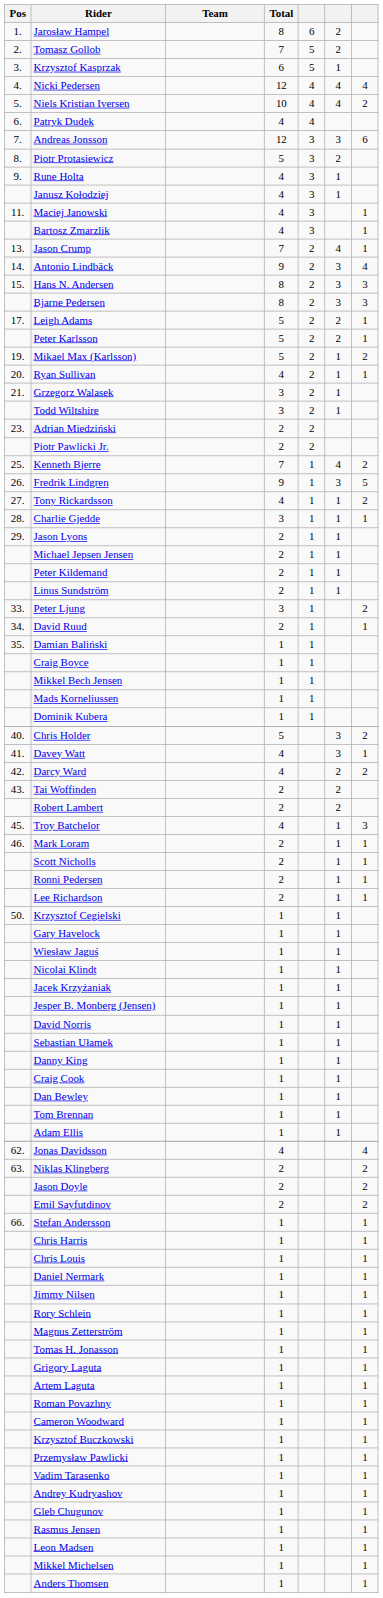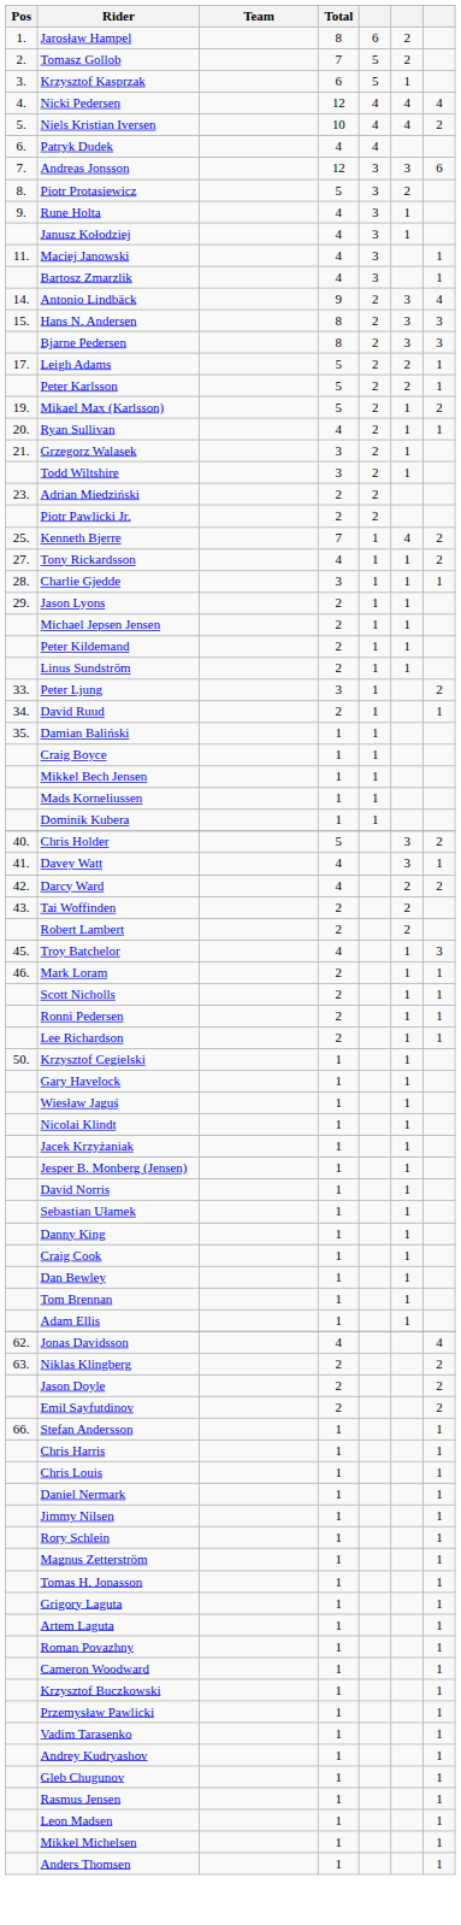 <table class="wikitable" style="font-size: 95%">
 <tr>
 <th width=30px>Pos</th>
 <th width=180px>Rider</th>
 <th width=130px>Team</th>
 <th width=40px>Total</th>
 <th width=30px ></th>
 <th width=30px ></th>
 <th width=30px ></th>
 </tr>
 <tr align=center>
 <td>1.</td>
 <td align=left><a href='#'>Jarosław Hampel</a></td>
 <td align=left></td>
 <td>8</td>
 <td>6</td>
 <td>2</td>
 <td></td>
 </tr>
 <tr align=center>
 <td>2.</td>
 <td align=left><a href='#'>Tomasz Gollob</a></td>
 <td align=left></td>
 <td>7</td>
 <td>5</td>
 <td>2</td>
 <td></td>
 </tr>
 <tr align=center>
 <td>3.</td>
 <td align=left><a href='#'>Krzysztof Kasprzak</a></td>
 <td align=left></td>
 <td>6</td>
 <td>5</td>
 <td>1</td>
 <td></td>
 </tr>
 <tr align=center>
 <td>4.</td>
 <td align=left><a href='#'>Nicki Pedersen</a></td>
 <td align=left></td>
 <td>12</td>
 <td>4</td>
 <td>4</td>
 <td>4</td>
 </tr>
 <tr align=center>
 <td>5.</td>
 <td align=left><a href='#'>Niels Kristian Iversen</a></td>
 <td align=left></td>
 <td>10</td>
 <td>4</td>
 <td>4</td>
 <td>2</td>
 </tr>
 <tr align=center>
 <td>6.</td>
 <td align=left><a href='#'>Patryk Dudek</a></td>
 <td align=left></td>
 <td>4</td>
 <td>4</td>
 <td></td>
 <td></td>
 </tr>
 <tr align=center>
 <td>7.</td>
 <td align=left><a href='#'>Andreas Jonsson</a></td>
 <td align=left></td>
 <td>12</td>
 <td>3</td>
 <td>3</td>
 <td>6</td>
 </tr>
 <tr align=center>
 <td>8.</td>
 <td align=left><a href='#'>Piotr Protasiewicz</a></td>
 <td align=left></td>
 <td>5</td>
 <td>3</td>
 <td>2</td>
 <td></td>
 </tr>
 <tr align=center>
 <td>9.</td>
 <td align=left><a href='#'>Rune Holta</a></td>
 <td align=left></td>
 <td>4</td>
 <td>3</td>
 <td>1</td>
 <td></td>
 </tr>
 <tr align=center>
 <td></td>
 <td align=left><a href='#'>Janusz Kołodziej</a></td>
 <td align=left></td>
 <td>4</td>
 <td>3</td>
 <td>1</td>
 <td></td>
 </tr>
 <tr align=center>
 <td>11.</td>
 <td align=left><a href='#'>Maciej Janowski</a></td>
 <td align=left></td>
 <td>4</td>
 <td>3</td>
 <td></td>
 <td>1</td>
 </tr>
 <tr align=center>
 <td></td>
 <td align=left><a href='#'>Bartosz Zmarzlik</a></td>
 <td align=left></td>
 <td>4</td>
 <td>3</td>
 <td></td>
 <td>1</td>
 </tr>
 <tr align=center>
-<td>13.</td>
-<td align=left><a href='#'>Jason Crump</a></td>
-<td align=left></td>
-<td>7</td>
-<td>2</td>
-<td>4</td>
-<td>1</td>
-</tr>
-<tr align=center>
 <td>14.</td>
 <td align=left><a href='#'>Antonio Lindbäck</a></td>
 <td align=left></td>
 <td>9</td>
 <td>2</td>
 <td>3</td>
 <td>4</td>
 </tr>
 <tr align=center>
 <td>15.</td>
 <td align=left><a href='#'>Hans N. Andersen</a></td>
 <td align=left></td>
 <td>8</td>
 <td>2</td>
 <td>3</td>
 <td>3</td>
 </tr>
 <tr align=center>
 <td></td>
 <td align=left><a href='#'>Bjarne Pedersen</a></td>
 <td align=left></td>
 <td>8</td>
 <td>2</td>
 <td>3</td>
 <td>3</td>
 </tr>
 <tr align=center>
 <td>17.</td>
 <td align=left><a href='#'>Leigh Adams</a></td>
 <td align=left></td>
 <td>5</td>
 <td>2</td>
 <td>2</td>
 <td>1</td>
 </tr>
 <tr align=center>
 <td></td>
 <td align=left><a href='#'>Peter Karlsson</a></td>
 <td align=left></td>
 <td>5</td>
 <td>2</td>
 <td>2</td>
 <td>1</td>
 </tr>
 <tr align=center>
 <td>19.</td>
 <td align=left><a href='#'>Mikael Max (Karlsson)</a></td>
 <td align=left></td>
 <td>5</td>
 <td>2</td>
 <td>1</td>
 <td>2</td>
 </tr>
 <tr align=center>
 <td>20.</td>
 <td align=left><a href='#'>Ryan Sullivan</a></td>
 <td align=left></td>
 <td>4</td>
 <td>2</td>
 <td>1</td>
 <td>1</td>
 </tr>
 <tr align=center>
 <td>21.</td>
 <td align=left><a href='#'>Grzegorz Walasek</a></td>
 <td align=left></td>
 <td>3</td>
 <td>2</td>
 <td>1</td>
 <td></td>
 </tr>
 <tr align=center>
 <td></td>
 <td align=left><a href='#'>Todd Wiltshire</a></td>
 <td align=left></td>
 <td>3</td>
 <td>2</td>
 <td>1</td>
 <td></td>
 </tr>
 <tr align=center>
 <td>23.</td>
 <td align=left><a href='#'>Adrian Miedziński</a></td>
 <td align=left></td>
 <td>2</td>
 <td>2</td>
 <td></td>
 <td></td>
 </tr>
 <tr align=center>
 <td></td>
 <td align=left><a href='#'>Piotr Pawlicki Jr.</a></td>
 <td align=left></td>
 <td>2</td>
 <td>2</td>
 <td></td>
 <td></td>
 </tr>
 <tr align=center>
 <td>25.</td>
 <td align=left><a href='#'>Kenneth Bjerre</a></td>
 <td align=left></td>
 <td>7</td>
 <td>1</td>
 <td>4</td>
 <td>2</td>
-</tr>
-<tr align=center>
-<td>26.</td>
-<td align=left><a href='#'>Fredrik Lindgren</a></td>
-<td align=left></td>
-<td>9</td>
-<td>1</td>
-<td>3</td>
-<td>5</td>
 </tr>
 <tr align=center>
 <td>27.</td>
 <td align=left><a href='#'>Tony Rickardsson</a></td>
 <td align=left></td>
 <td>4</td>
 <td>1</td>
 <td>1</td>
 <td>2</td>
 </tr>
 <tr align=center>
 <td>28.</td>
 <td align=left><a href='#'>Charlie Gjedde</a></td>
 <td align=left></td>
 <td>3</td>
 <td>1</td>
 <td>1</td>
 <td>1</td>
 </tr>
 <tr align=center>
 <td>29.</td>
 <td align=left><a href='#'>Jason Lyons</a></td>
 <td align=left></td>
 <td>2</td>
 <td>1</td>
 <td>1</td>
 <td></td>
 </tr>
 <tr align=center>
 <td></td>
 <td align=left><a href='#'>Michael Jepsen Jensen</a></td>
 <td align=left></td>
 <td>2</td>
 <td>1</td>
 <td>1</td>
 <td></td>
 </tr>
 <tr align=center>
 <td></td>
 <td align=left><a href='#'>Peter Kildemand</a></td>
 <td align=left></td>
 <td>2</td>
 <td>1</td>
 <td>1</td>
 <td></td>
 </tr>
 <tr align=center>
 <td></td>
 <td align=left><a href='#'>Linus Sundström</a></td>
 <td align=left></td>
 <td>2</td>
 <td>1</td>
 <td>1</td>
 <td></td>
 </tr>
 <tr align=center>
 <td>33.</td>
 <td align=left><a href='#'>Peter Ljung</a></td>
 <td align=left></td>
 <td>3</td>
 <td>1</td>
 <td></td>
 <td>2</td>
 </tr>
 <tr align=center>
 <td>34.</td>
 <td align=left><a href='#'>David Ruud</a></td>
 <td align=left></td>
 <td>2</td>
 <td>1</td>
 <td></td>
 <td>1</td>
 </tr>
 <tr align=center>
 <td>35.</td>
 <td align=left><a href='#'>Damian Baliński</a></td>
 <td align=left></td>
 <td>1</td>
 <td>1</td>
 <td></td>
 <td></td>
 </tr>
 <tr align=center>
 <td></td>
 <td align=left><a href='#'>Craig Boyce</a></td>
 <td align=left></td>
 <td>1</td>
 <td>1</td>
 <td></td>
 <td></td>
 </tr>
 <tr align=center>
 <td></td>
 <td align=left><a href='#'>Mikkel Bech Jensen</a></td>
 <td align=left></td>
 <td>1</td>
 <td>1</td>
 <td></td>
 <td></td>
 </tr>
 <tr align=center>
 <td></td>
 <td align=left><a href='#'>Mads Korneliussen</a></td>
 <td align=left></td>
 <td>1</td>
 <td>1</td>
 <td></td>
 <td></td>
 </tr>
 <tr align=center>
 <td></td>
 <td align=left><a href='#'>Dominik Kubera</a></td>
 <td align=left></td>
 <td>1</td>
 <td>1</td>
 <td></td>
 <td></td>
 </tr>
 <tr align=center>
 </tr>
 <tr align=center>
 <td>40.</td>
 <td align=left><a href='#'>Chris Holder</a></td>
 <td align=left></td>
 <td>5</td>
 <td></td>
 <td>3</td>
 <td>2</td>
 </tr>
 <tr align=center>
 <td>41.</td>
 <td align=left><a href='#'>Davey Watt</a></td>
 <td align=left></td>
 <td>4</td>
 <td></td>
 <td>3</td>
 <td>1</td>
 </tr>
 <tr align=center>
 <td>42.</td>
 <td align=left><a href='#'>Darcy Ward</a></td>
 <td align=left></td>
 <td>4</td>
 <td></td>
 <td>2</td>
 <td>2</td>
 </tr>
 <tr align=center>
 <td>43.</td>
 <td align=left><a href='#'>Tai Woffinden</a></td>
 <td align=left></td>
 <td>2</td>
 <td></td>
 <td>2</td>
 <td></td>
 </tr>
 <tr align=center>
 <td></td>
 <td align=left><a href='#'>Robert Lambert</a></td>
 <td align=left></td>
 <td>2</td>
 <td></td>
 <td>2</td>
 <td></td>
 </tr>
 <tr align=center>
 <td>45.</td>
 <td align=left><a href='#'>Troy Batchelor</a></td>
 <td align=left></td>
 <td>4</td>
 <td></td>
 <td>1</td>
 <td>3</td>
 </tr>
 <tr align=center>
 <td>46.</td>
 <td align=left><a href='#'>Mark Loram</a></td>
 <td align=left></td>
 <td>2</td>
 <td></td>
 <td>1</td>
 <td>1</td>
 </tr>
 <tr align=center>
 <td></td>
 <td align=left><a href='#'>Scott Nicholls</a></td>
 <td align=left></td>
 <td>2</td>
 <td></td>
 <td>1</td>
 <td>1</td>
 </tr>
 <tr align=center>
 <td></td>
 <td align=left><a href='#'>Ronni Pedersen</a></td>
 <td align=left></td>
 <td>2</td>
 <td></td>
 <td>1</td>
 <td>1</td>
 </tr>
 <tr align=center>
 <td></td>
 <td align=left><a href='#'>Lee Richardson</a></td>
 <td align=left></td>
 <td>2</td>
 <td></td>
 <td>1</td>
 <td>1</td>
 </tr>
 <tr align=center>
 <td>50.</td>
 <td align=left><a href='#'>Krzysztof Cegielski</a></td>
 <td align=left></td>
 <td>1</td>
 <td></td>
 <td>1</td>
 <td></td>
 </tr>
 <tr align=center>
 <td></td>
 <td align=left><a href='#'>Gary Havelock</a></td>
 <td align=left></td>
 <td>1</td>
 <td></td>
 <td>1</td>
 <td></td>
 </tr>
 <tr align=center>
 <td></td>
 <td align=left><a href='#'>Wiesław Jaguś</a></td>
 <td align=left></td>
 <td>1</td>
 <td></td>
 <td>1</td>
 <td></td>
 </tr>
 <tr align=center>
 <td></td>
 <td align=left><a href='#'>Nicolai Klindt</a></td>
 <td align=left></td>
 <td>1</td>
 <td></td>
 <td>1</td>
 <td></td>
 </tr>
 <tr align=center>
 <td></td>
 <td align=left><a href='#'>Jacek Krzyżaniak</a></td>
 <td align=left></td>
 <td>1</td>
 <td></td>
 <td>1</td>
 <td></td>
 </tr>
 <tr align=center>
 <td></td>
 <td align=left><a href='#'>Jesper B. Monberg (Jensen)</a></td>
 <td align=left></td>
 <td>1</td>
 <td></td>
 <td>1</td>
 <td></td>
 </tr>
 <tr align=center>
 <td></td>
 <td align=left><a href='#'>David Norris</a></td>
 <td align=left></td>
 <td>1</td>
 <td></td>
 <td>1</td>
 <td></td>
 </tr>
 <tr align=center>
 <td></td>
 <td align=left><a href='#'>Sebastian Ułamek</a></td>
 <td align=left></td>
 <td>1</td>
 <td></td>
 <td>1</td>
 <td></td>
 </tr>
 <tr align=center>
 <td></td>
 <td align=left><a href='#'>Danny King</a></td>
 <td align=left></td>
 <td>1</td>
 <td></td>
 <td>1</td>
 <td></td>
 </tr>
 <tr align=center>
 <td></td>
 <td align=left><a href='#'>Craig Cook</a></td>
 <td align=left></td>
 <td>1</td>
 <td></td>
 <td>1</td>
 <td></td>
 </tr>
 <tr align=center>
 <td></td>
 <td align=left><a href='#'>Dan Bewley</a></td>
 <td align=left></td>
 <td>1</td>
 <td></td>
 <td>1</td>
 <td></td>
 </tr>
 <tr align=center>
 <td></td>
 <td align=left><a href='#'>Tom Brennan</a></td>
 <td align=left></td>
 <td>1</td>
 <td></td>
 <td>1</td>
 <td></td>
 </tr>
 <tr align=center>
 <td></td>
 <td align=left><a href='#'>Adam Ellis</a></td>
 <td align=left></td>
 <td>1</td>
 <td></td>
 <td>1</td>
 <td></td>
 </tr>
 <tr align=center>
 </tr>
 <tr align=center>
 <td>62.</td>
 <td align=left><a href='#'>Jonas Davidsson</a></td>
 <td align=left></td>
 <td>4</td>
 <td></td>
 <td></td>
 <td>4</td>
 </tr>
 <tr align=center>
 <td>63.</td>
 <td align=left><a href='#'>Niklas Klingberg</a></td>
 <td align=left></td>
 <td>2</td>
 <td></td>
 <td></td>
 <td>2</td>
 </tr>
 <tr align=center>
 <td></td>
 <td align=left><a href='#'>Jason Doyle</a></td>
 <td align=left></td>
 <td>2</td>
 <td></td>
 <td></td>
 <td>2</td>
 </tr>
 <tr align=center>
 <td></td>
 <td align=left><a href='#'>Emil Sayfutdinov</a></td>
 <td align=left></td>
 <td>2</td>
 <td></td>
 <td></td>
 <td>2</td>
 </tr>
 <tr align=center>
 <td>66.</td>
 <td align=left><a href='#'>Stefan Andersson</a></td>
 <td align=left></td>
 <td>1</td>
 <td></td>
 <td></td>
 <td>1</td>
 </tr>
 <tr align=center>
 <td></td>
 <td align=left><a href='#'>Chris Harris</a></td>
 <td align=left></td>
 <td>1</td>
 <td></td>
 <td></td>
 <td>1</td>
 </tr>
 <tr align=center>
 <td></td>
 <td align=left><a href='#'>Chris Louis</a></td>
 <td align=left></td>
 <td>1</td>
 <td></td>
 <td></td>
 <td>1</td>
 </tr>
 <tr align=center>
 <td></td>
 <td align=left><a href='#'>Daniel Nermark</a></td>
 <td align=left></td>
 <td>1</td>
 <td></td>
 <td></td>
 <td>1</td>
 </tr>
 <tr align=center>
 <td></td>
 <td align=left><a href='#'>Jimmy Nilsen</a></td>
 <td align=left></td>
 <td>1</td>
 <td></td>
 <td></td>
 <td>1</td>
 </tr>
 <tr align=center>
 <td></td>
 <td align=left><a href='#'>Rory Schlein</a></td>
 <td align=left></td>
 <td>1</td>
 <td></td>
 <td></td>
 <td>1</td>
 </tr>
 <tr align=center>
 <td></td>
 <td align=left><a href='#'>Magnus Zetterström</a></td>
 <td align=left></td>
 <td>1</td>
 <td></td>
 <td></td>
 <td>1</td>
 </tr>
 <tr align=center>
 <td></td>
 <td align=left><a href='#'>Tomas H. Jonasson</a></td>
 <td align=left></td>
 <td>1</td>
 <td></td>
 <td></td>
 <td>1</td>
 </tr>
 <tr align=center>
 <td></td>
 <td align=left><a href='#'>Grigory Laguta</a></td>
 <td align=left></td>
 <td>1</td>
 <td></td>
 <td></td>
 <td>1</td>
 </tr>
 <tr align=center>
 <td></td>
 <td align=left><a href='#'>Artem Laguta</a></td>
 <td align=left></td>
 <td>1</td>
 <td></td>
 <td></td>
 <td>1</td>
 </tr>
 <tr align=center>
 <td></td>
 <td align=left><a href='#'>Roman Povazhny</a></td>
 <td align=left></td>
 <td>1</td>
 <td></td>
 <td></td>
 <td>1</td>
 </tr>
 <tr align=center>
 <td></td>
 <td align=left><a href='#'>Cameron Woodward</a></td>
 <td align=left></td>
 <td>1</td>
 <td></td>
 <td></td>
 <td>1</td>
 </tr>
 <tr align=center>
 <td></td>
 <td align=left><a href='#'>Krzysztof Buczkowski</a></td>
 <td align=left></td>
 <td>1</td>
 <td></td>
 <td></td>
 <td>1</td>
 </tr>
 <tr align=center>
 <td></td>
 <td align=left><a href='#'>Przemysław Pawlicki</a></td>
 <td align=left></td>
 <td>1</td>
 <td></td>
 <td></td>
 <td>1</td>
 </tr>
 <tr align=center>
 <td></td>
 <td align=left><a href='#'>Vadim Tarasenko</a></td>
 <td align=left></td>
 <td>1</td>
 <td></td>
 <td></td>
 <td>1</td>
 </tr>
 <tr align=center>
 <td></td>
 <td align=left><a href='#'>Andrey Kudryashov</a></td>
 <td align=left></td>
 <td>1</td>
 <td></td>
 <td></td>
 <td>1</td>
 </tr>
 <tr align=center>
 <td></td>
 <td align=left><a href='#'>Gleb Chugunov</a></td>
 <td align=left></td>
 <td>1</td>
 <td></td>
 <td></td>
 <td>1</td>
 </tr>
 <tr align=center>
 <td></td>
 <td align=left><a href='#'>Rasmus Jensen</a></td>
 <td align=left></td>
 <td>1</td>
 <td></td>
 <td></td>
 <td>1</td>
 </tr>
 <tr align=center>
 <td></td>
 <td align=left><a href='#'>Leon Madsen</a></td>
 <td align=left></td>
 <td>1</td>
 <td></td>
 <td></td>
 <td>1</td>
 </tr>
 <tr align=center>
 <td></td>
 <td align=left><a href='#'>Mikkel Michelsen</a></td>
 <td align=left></td>
 <td>1</td>
 <td></td>
 <td></td>
 <td>1</td>
 </tr>
 <tr align=center>
 <td></td>
 <td align=left><a href='#'>Anders Thomsen</a></td>
 <td align=left></td>
 <td>1</td>
 <td></td>
 <td></td>
 <td>1</td>
 </tr>
 </table>
